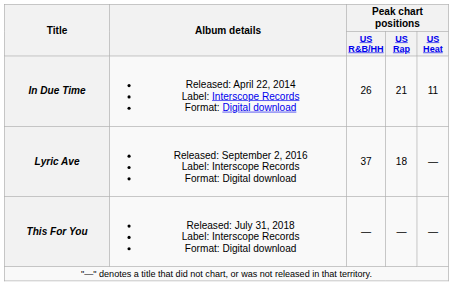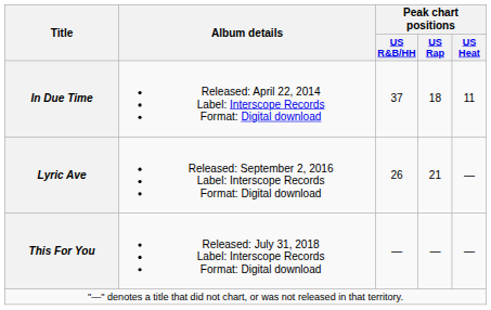 <table class="wikitable plainrowheaders" style="text-align:center;">
 <tr>
 <th scope="col" rowspan="2" style="width:10em;">Title</th>
 <th scope="col" rowspan="2" style="width:23em;">Album details</th>
 <th scope="col" colspan="3">Peak chart positions</th>
 </tr>
 <tr>
 <th scope="col" style="width:3em;font-size:90%;"><a href='#'>US R&B/HH</a><br></th>
 <th scope="col" style="width:3em;font-size:90%;"><a href='#'>US Rap</a><br></th>
 <th scope="col" style="width:3em;font-size:90%;"><a href='#'>US Heat</a><br></th>
 </tr>
 <tr>
 <th scope="row"><em>In Due Time</em></th>
 <td><br><ul><li>Released: April 22, 2014</li><li>Label: <a href='#'>Interscope Records</a></li><li>Format: <a href='#'>Digital download</a></li></ul></td>
-<td>26</td>
-<td>21</td>
+<td>37</td>
+<td>18</td>
 <td>11</td>
 </tr>
 <tr>
 <th scope="row"><em>Lyric Ave</em></th>
 <td><br><ul><li>Released: September 2, 2016</li><li>Label: Interscope Records</li><li>Format: Digital download</li></ul></td>
-<td>37</td>
-<td>18</td>
+<td>26</td>
+<td>21</td>
 <td>—</td>
 </tr>
 <tr>
 <th scope="row"><em>This For You</em></th>
 <td><br><ul><li>Released: July 31, 2018</li><li>Label: Interscope Records</li><li>Format: Digital download</li></ul></td>
 <td>—</td>
 <td>—</td>
 <td>—</td>
 </tr>
 <tr>
 <td colspan="14" style="font-size:90%">"—" denotes a title that did not chart, or was not released in that territory.</td>
 </tr>
 </table>
